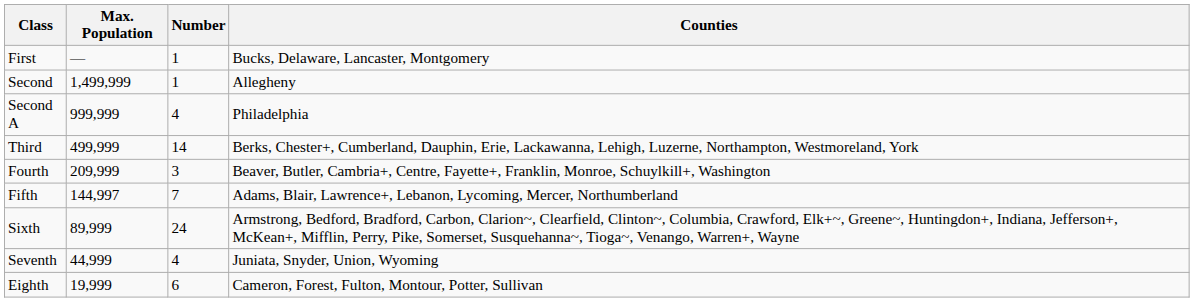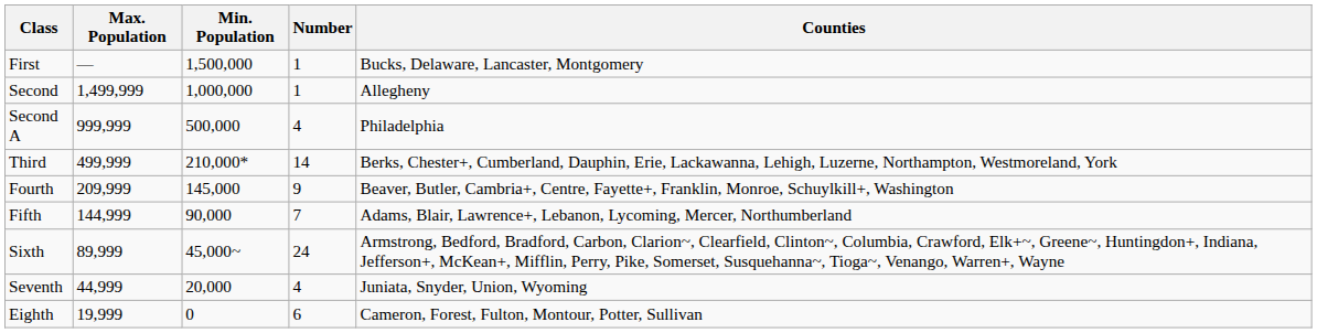 <table class="wikitable">
 <tr>
 <th>Class</th>
 <th>Max. Population</th>
+<th>Min. Population</th>
 <th>Number</th>
 <th>Counties</th>
 </tr>
 <tr>
 <td>First</td>
 <td>—</td>
+<td>1,500,000</td>
 <td>1</td>
 <td>Bucks, Delaware, Lancaster, Montgomery</td>
 </tr>
 <tr>
 <td>Second</td>
 <td>1,499,999</td>
+<td>1,000,000</td>
 <td>1</td>
 <td>Allegheny</td>
 </tr>
 <tr>
 <td>Second A</td>
 <td>999,999</td>
+<td>500,000</td>
 <td>4</td>
 <td>Philadelphia</td>
 </tr>
 <tr>
 <td>Third</td>
 <td>499,999</td>
+<td>210,000*</td>
 <td>14</td>
 <td>Berks, Chester+, Cumberland, Dauphin, Erie, Lackawanna, Lehigh, Luzerne, Northampton, Westmoreland, York</td>
 </tr>
 <tr>
 <td>Fourth</td>
 <td>209,999</td>
-<td>3</td>
+<td>145,000</td>
+<td>9</td>
 <td>Beaver, Butler, Cambria+, Centre, Fayette+, Franklin, Monroe, Schuylkill+, Washington</td>
 </tr>
 <tr>
 <td>Fifth</td>
-<td>144,997</td>
+<td>144,999</td>
+<td>90,000</td>
 <td>7</td>
 <td>Adams, Blair, Lawrence+, Lebanon, Lycoming, Mercer, Northumberland</td>
 </tr>
 <tr>
 <td>Sixth</td>
 <td>89,999</td>
+<td>45,000~</td>
 <td>24</td>
 <td>Armstrong, Bedford, Bradford, Carbon, Clarion~, Clearfield, Clinton~, Columbia, Crawford, Elk+~, Greene~, Huntingdon+, Indiana, Jefferson+, McKean+, Mifflin, Perry, Pike, Somerset, Susquehanna~, Tioga~, Venango, Warren+, Wayne</td>
 </tr>
 <tr>
 <td>Seventh</td>
 <td>44,999</td>
+<td>20,000</td>
 <td>4</td>
 <td>Juniata, Snyder, Union, Wyoming</td>
 </tr>
 <tr>
 <td>Eighth</td>
 <td>19,999</td>
+<td>0</td>
 <td>6</td>
 <td>Cameron, Forest, Fulton, Montour, Potter, Sullivan</td>
 </tr>
 </table>
